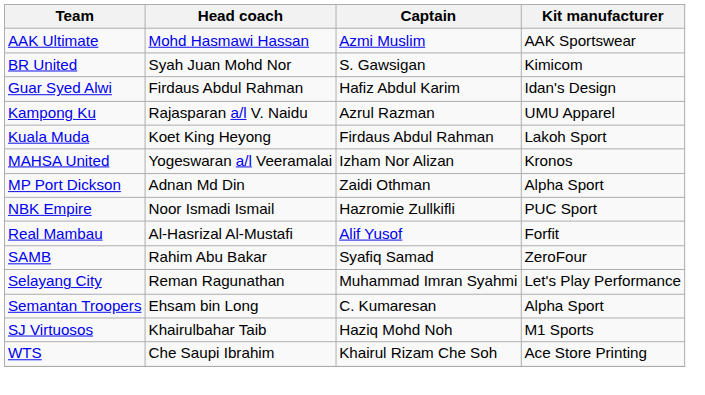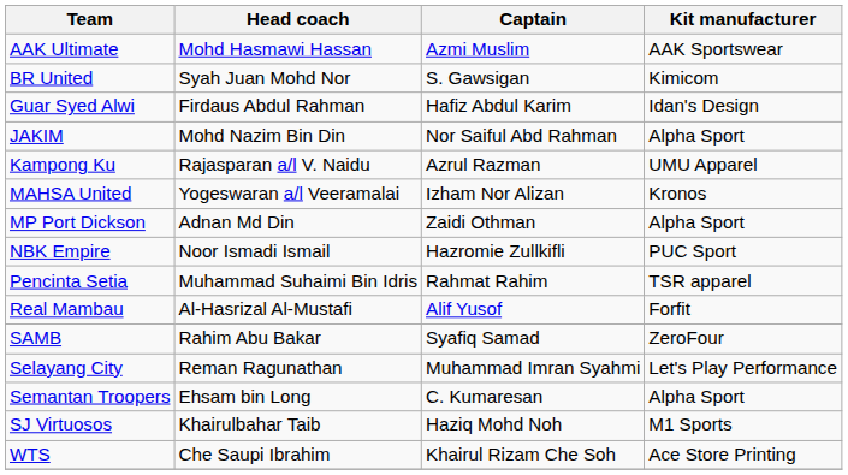 <table class="wikitable sortable">
 <tr>
 <th>Team</th>
 <th>Head coach</th>
 <th>Captain</th>
 <th>Kit manufacturer</th>
 </tr>
 <tr>
 <td><a href='#'>AAK Ultimate</a></td>
 <td> <a href='#'>Mohd Hasmawi Hassan</a></td>
 <td> <a href='#'>Azmi Muslim</a></td>
 <td>AAK Sportswear</td>
 </tr>
 <tr>
 <td><a href='#'>BR United</a></td>
 <td> Syah Juan Mohd Nor</td>
 <td> S. Gawsigan</td>
 <td>Kimicom</td>
 </tr>
 <tr>
 <td><a href='#'>Guar Syed Alwi</a></td>
 <td> Firdaus Abdul Rahman</td>
 <td> Hafiz Abdul Karim</td>
 <td>Idan's Design</td>
 </tr>
 <tr>
+<td><a href='#'>JAKIM</a></td>
+<td> Mohd Nazim Bin Din</td>
+<td> Nor Saiful Abd Rahman</td>
+<td>Alpha Sport</td>
+</tr>
+<tr>
 <td><a href='#'>Kampong Ku</a></td>
 <td> Rajasparan <a href='#'>a/l</a> V. Naidu</td>
 <td> Azrul Razman</td>
 <td>UMU Apparel</td>
-</tr>
-<tr>
-<td><a href='#'>Kuala Muda</a></td>
-<td> Koet King Heyong</td>
-<td> Firdaus Abdul Rahman</td>
-<td>Lakoh Sport</td>
 </tr>
 <tr>
 <td><a href='#'>MAHSA United</a></td>
 <td> Yogeswaran <a href='#'>a/l</a> Veeramalai</td>
 <td> Izham Nor Alizan</td>
 <td>Kronos</td>
 </tr>
 <tr>
 <td><a href='#'>MP Port Dickson</a></td>
 <td> Adnan Md Din</td>
 <td> Zaidi Othman</td>
 <td>Alpha Sport</td>
 </tr>
 <tr>
 <td><a href='#'>NBK Empire</a></td>
 <td> Noor Ismadi Ismail</td>
 <td> Hazromie Zullkifli</td>
 <td>PUC Sport</td>
+</tr>
+<tr>
+<td><a href='#'>Pencinta Setia</a></td>
+<td> Muhammad Suhaimi Bin Idris</td>
+<td> Rahmat Rahim</td>
+<td>TSR apparel</td>
 </tr>
 <tr>
 <td><a href='#'>Real Mambau</a></td>
 <td> Al-Hasrizal Al-Mustafi</td>
 <td> <a href='#'>Alif Yusof</a></td>
 <td>Forfit</td>
 </tr>
 <tr>
 <td><a href='#'>SAMB</a></td>
 <td> Rahim Abu Bakar</td>
 <td> Syafiq Samad</td>
 <td>ZeroFour</td>
 </tr>
 <tr>
 <td><a href='#'>Selayang City</a></td>
 <td> Reman Ragunathan</td>
 <td> Muhammad Imran Syahmi</td>
 <td>Let's Play Performance</td>
 </tr>
 <tr>
 <td><a href='#'>Semantan Troopers</a></td>
 <td> Ehsam bin Long</td>
 <td> C. Kumaresan</td>
 <td>Alpha Sport</td>
 </tr>
 <tr>
 <td><a href='#'>SJ Virtuosos</a></td>
 <td> Khairulbahar Taib</td>
 <td> Haziq Mohd Noh</td>
 <td>M1 Sports</td>
 </tr>
 <tr>
 <td><a href='#'>WTS</a></td>
 <td> Che Saupi Ibrahim</td>
 <td> Khairul Rizam Che Soh</td>
 <td>Ace Store Printing</td>
 </tr>
 <tr>
 </tr>
 </table>
